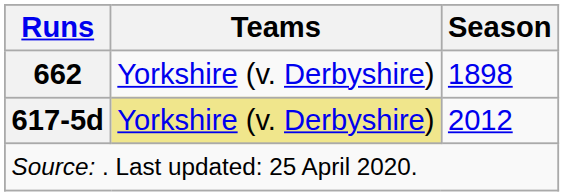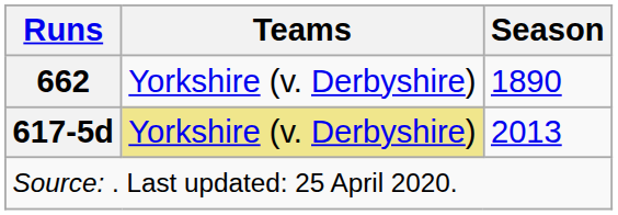 <table class="wikitable">
 <tr>
 <th><a href='#'>Runs</a></th>
 <th>Teams</th>
 <th>Season</th>
 </tr>
 <tr>
 <th>662</th>
 <td><a href='#'>Yorkshire</a> (v. <a href='#'>Derbyshire</a>)</td>
-<td><a href='#'>1898</a></td>
+<td><a href='#'>1890</a></td>
 </tr>
 <tr>
 <th>617-5d</th>
 <td style="background: khaki;"><a href='#'>Yorkshire</a> (v. <a href='#'>Derbyshire</a>)</td>
-<td><a href='#'>2012</a></td>
+<td><a href='#'>2013</a></td>
 </tr>
 <tr>
 <td colspan=3><small><em>Source: </em>. Last updated: 25 April 2020.</small></td>
 </tr>
 </table>
